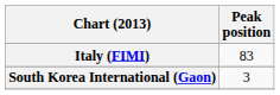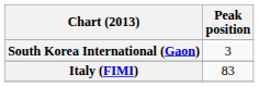 <table class="wikitable plainrowheaders sortable" style="text-align:center">
 <tr>
 <th scope="col">Chart (2013)</th>
 <th scope="col">Peak<br>position</th>
 </tr>
 <tr>
+</tr>
+<tr>
+</tr>
+<tr>
+</tr>
+<tr>
+<th scope="row">South Korea International (<a href='#'>Gaon</a>)</th>
+<td>3</td>
 </tr>
 <tr>
 </tr>
 <tr>
 </tr>
 <tr>
 <th scope="row">Italy (<a href='#'>FIMI</a>)</th>
 <td>83</td>
 </tr>
 <tr>
 </tr>
 <tr>
 </tr>
-<tr>
-<th scope="row">South Korea International (<a href='#'>Gaon</a>)</th>
-<td>3</td>
-</tr>
-<tr>
-</tr>
-<tr>
-</tr>
 </table>
